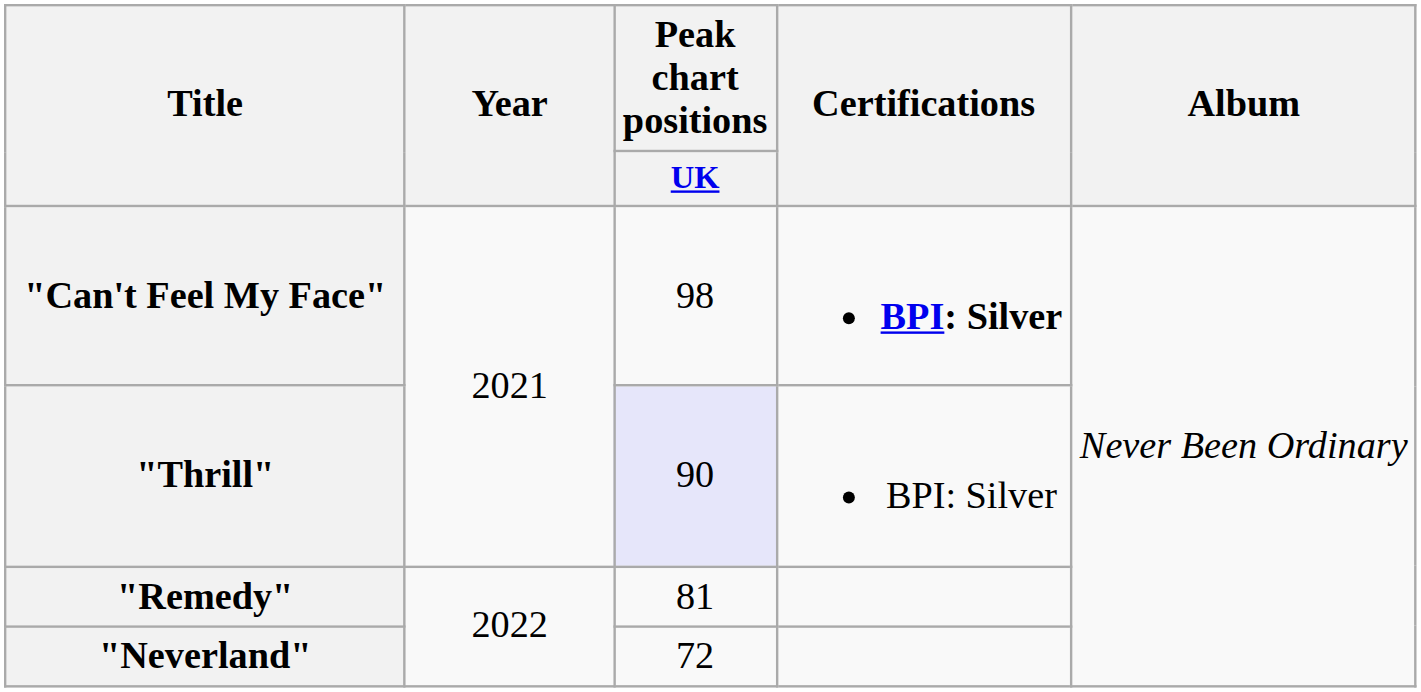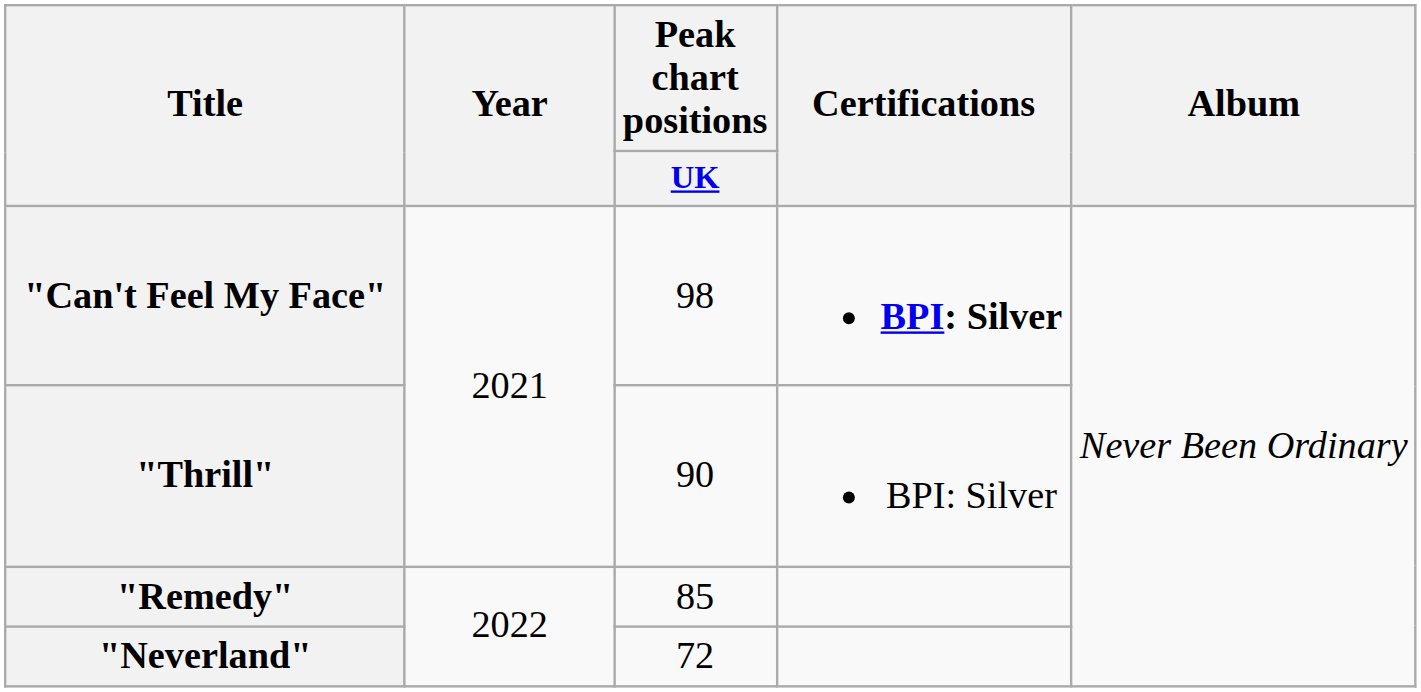 <table class="wikitable plainrowheaders" style="text-align:center">
 <tr>
 <th scope="col" rowspan="2" style="width:10em;">Title</th>
 <th scope="col" rowspan="2" style="width:5em">Year</th>
 <th scope="col" colspan="1">Peak chart positions</th>
 <th scope="col" rowspan="2">Certifications</th>
 <th scope="col" rowspan="2">Album</th>
 </tr>
 <tr>
 <th scope="col" style="width:3em;font-size:85%;"><a href='#'>UK</a><br></th>
 </tr>
 <tr>
 <th scope="row">"Can't Feel My Face"</th>
 <td rowspan="2">2021</td>
 <td>98</td>
 <td><strong><br><ul><li><a href='#'>BPI</a>: Silver</li></ul></strong></td>
 <td rowspan="4"><em>Never Been Ordinary</em></td>
 </tr>
 <tr>
 <th scope="row">"Thrill"</th>
-<td style="background: lavender;">90</td>
+<td>90</td>
 <td><br><ul><li>BPI: Silver</li></ul></td>
 </tr>
 <tr>
 <th scope="row">"Remedy"</th>
 <td rowspan="2">2022</td>
-<td>81</td>
+<td>85</td>
 <td></td>
 </tr>
 <tr>
 <th scope="row">"Neverland"</th>
 <td>72</td>
 <td></td>
 </tr>
 </table>
